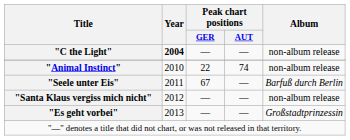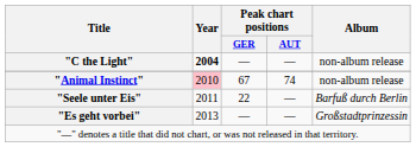 <table class="wikitable" style="text-align:center;" border="1">
 <tr>
 <th scope="col" rowspan="2" style="width:16em;">Title</th>
 <th scope="col" rowspan="2">Year</th>
 <th scope="col" colspan="2">Peak chart positions</th>
 <th scope="col" rowspan="2">Album</th>
 </tr>
 <tr>
 <th scope="col" style="width:4em;font-size:90%;"><a href='#'>GER</a></th>
 <th scope="col" style="width:4em;font-size:90%;"><a href='#'>AUT</a></th>
 </tr>
 <tr>
 <th scope="row">"C the Light"</th>
 <td><strong>2004</strong></td>
 <td>—</td>
 <td>—</td>
 <td>non-album release</td>
 </tr>
 <tr>
 </tr>
 <tr>
 <th scope="row">"<a href='#'>Animal Instinct</a>"</th>
-<td>2010</td>
-<td>22</td>
+<td style="background: pink;">2010</td>
+<td>67</td>
 <td>74</td>
 <td>non-album release</td>
 </tr>
 <tr>
 <th scope="row">"Seele unter Eis"</th>
 <td>2011</td>
-<td>67</td>
+<td>22</td>
 <td>—</td>
 <td><em>Barfuß durch Berlin</em></td>
-</tr>
-<tr>
-<th scope="row">"Santa Klaus vergiss mich nicht"</th>
-<td>2012</td>
-<td>—</td>
-<td>—</td>
-<td>non-album release</td>
 </tr>
 <tr>
 <th scope="row">"Es geht vorbei"</th>
 <td>2013</td>
 <td>—</td>
 <td>—</td>
 <td><em>Großstadtprinzessin</em></td>
 </tr>
 <tr>
 <td colspan="5" style="font-size:90%">"—" denotes a title that did not chart, or was not released in that territory.</td>
 </tr>
 </table>
